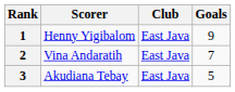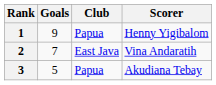 <table class="wikitable">
 <tr>
 <th>Rank</th>
+<th>Goals</th>
+<th>Club</th>
 <th>Scorer</th>
-<th>Club</th>
-<th>Goals</th>
 </tr>
 <tr>
 <th rowspan=1>1</th>
+<td style="text-align:center;">9</td>
+<td><a href='#'>Papua</a></td>
 <td> <a href='#'>Henny Yigibalom</a></td>
-<td><a href='#'>East Java</a></td>
-<td style="text-align:center;">9</td>
 </tr>
 <tr>
 <th rowspan=1>2</th>
+<td style="text-align:center;">7</td>
+<td><a href='#'>East Java</a></td>
 <td> <a href='#'>Vina Andaratih</a></td>
-<td><a href='#'>East Java</a></td>
-<td style="text-align:center;">7</td>
 </tr>
 <tr>
 <th rowspan=1>3</th>
+<td style="text-align:center;">5</td>
+<td><a href='#'>Papua</a></td>
 <td> <a href='#'>Akudiana Tebay</a></td>
-<td><a href='#'>East Java</a></td>
-<td style="text-align:center;">5</td>
 </tr>
 </table>
